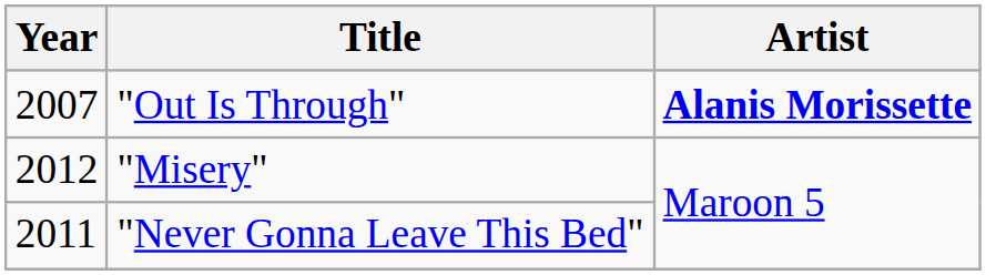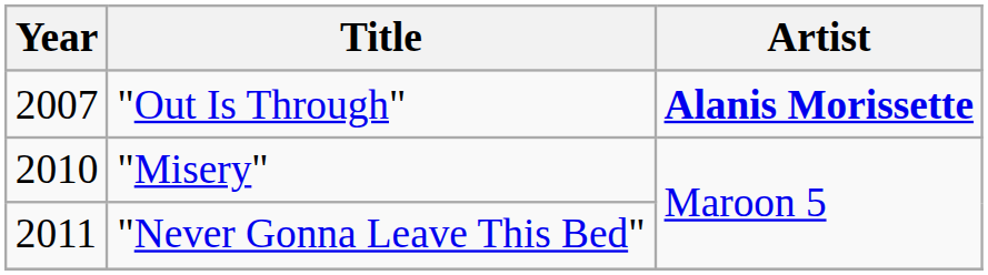 <table class="wikitable sortable">
 <tr>
 <th>Year</th>
 <th>Title</th>
 <th>Artist</th>
 </tr>
 <tr>
 <td>2007</td>
 <td>"<a href='#'>Out Is Through</a>" </td>
 <td><strong><a href='#'>Alanis Morissette</a></strong></td>
 </tr>
 <tr>
-<td>2012</td>
+<td>2010</td>
 <td>"<a href='#'>Misery</a>" </td>
 <td rowspan="2"><a href='#'>Maroon 5</a></td>
 </tr>
 <tr>
 <td>2011</td>
 <td>"<a href='#'>Never Gonna Leave This Bed</a>"</td>
 </tr>
 <tr>
 </tr>
 </table>
